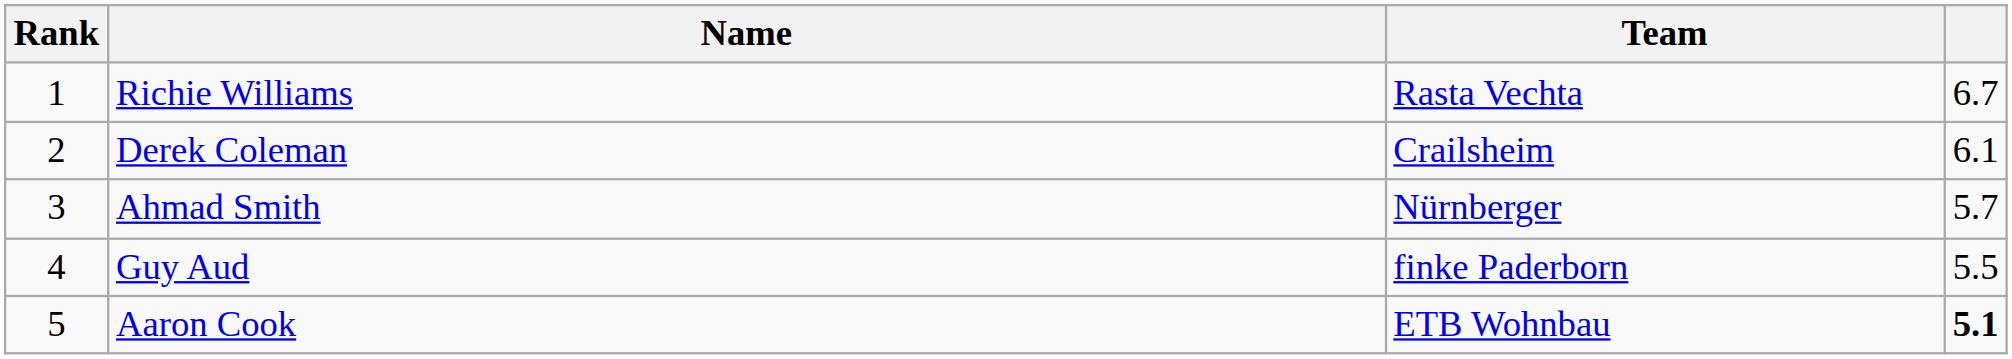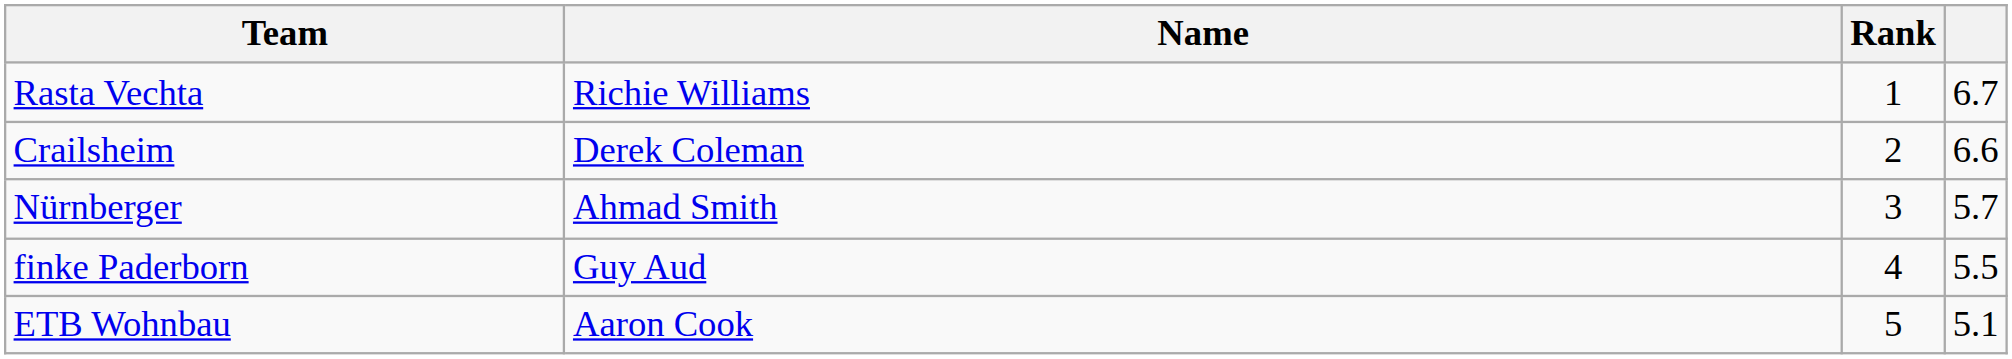 <table class="wikitable sortable" style="text-align:left;" width=99%>
 <tr>
+<th width=30%>Team</th>
+<th width=70%>Name</th>
 <th>Rank</th>
-<th width=70%>Name</th>
-<th width=30%>Team</th>
 <th></th>
 </tr>
 <tr>
+<td><a href='#'>Rasta Vechta</a></td>
+<td> <a href='#'>Richie Williams</a></td>
 <td align=center>1</td>
-<td> <a href='#'>Richie Williams</a></td>
-<td><a href='#'>Rasta Vechta</a></td>
 <td align=center>6.7</td>
 </tr>
 <tr>
+<td><a href='#'>Crailsheim</a></td>
+<td> <a href='#'>Derek Coleman</a></td>
 <td align=center>2</td>
-<td> <a href='#'>Derek Coleman</a></td>
-<td><a href='#'>Crailsheim</a></td>
-<td align=center>6.1</td>
+<td align=center>6.6</td>
 </tr>
 <tr>
+<td><a href='#'>Nürnberger</a></td>
+<td> <a href='#'>Ahmad Smith</a></td>
 <td align=center>3</td>
-<td> <a href='#'>Ahmad Smith</a></td>
-<td><a href='#'>Nürnberger</a></td>
 <td align=center>5.7</td>
 </tr>
 <tr>
+<td><a href='#'>finke Paderborn</a></td>
+<td> <a href='#'>Guy Aud</a></td>
 <td align=center>4</td>
-<td> <a href='#'>Guy Aud</a></td>
-<td><a href='#'>finke Paderborn</a></td>
 <td align=center>5.5</td>
 </tr>
 <tr>
+<td><a href='#'>ETB Wohnbau</a></td>
+<td> <a href='#'>Aaron Cook</a></td>
 <td align=center>5</td>
-<td> <a href='#'>Aaron Cook</a></td>
-<td><a href='#'>ETB Wohnbau</a></td>
-<td align=center><strong>5.1</strong></td>
+<td align=center>5.1</td>
 </tr>
 </table>
